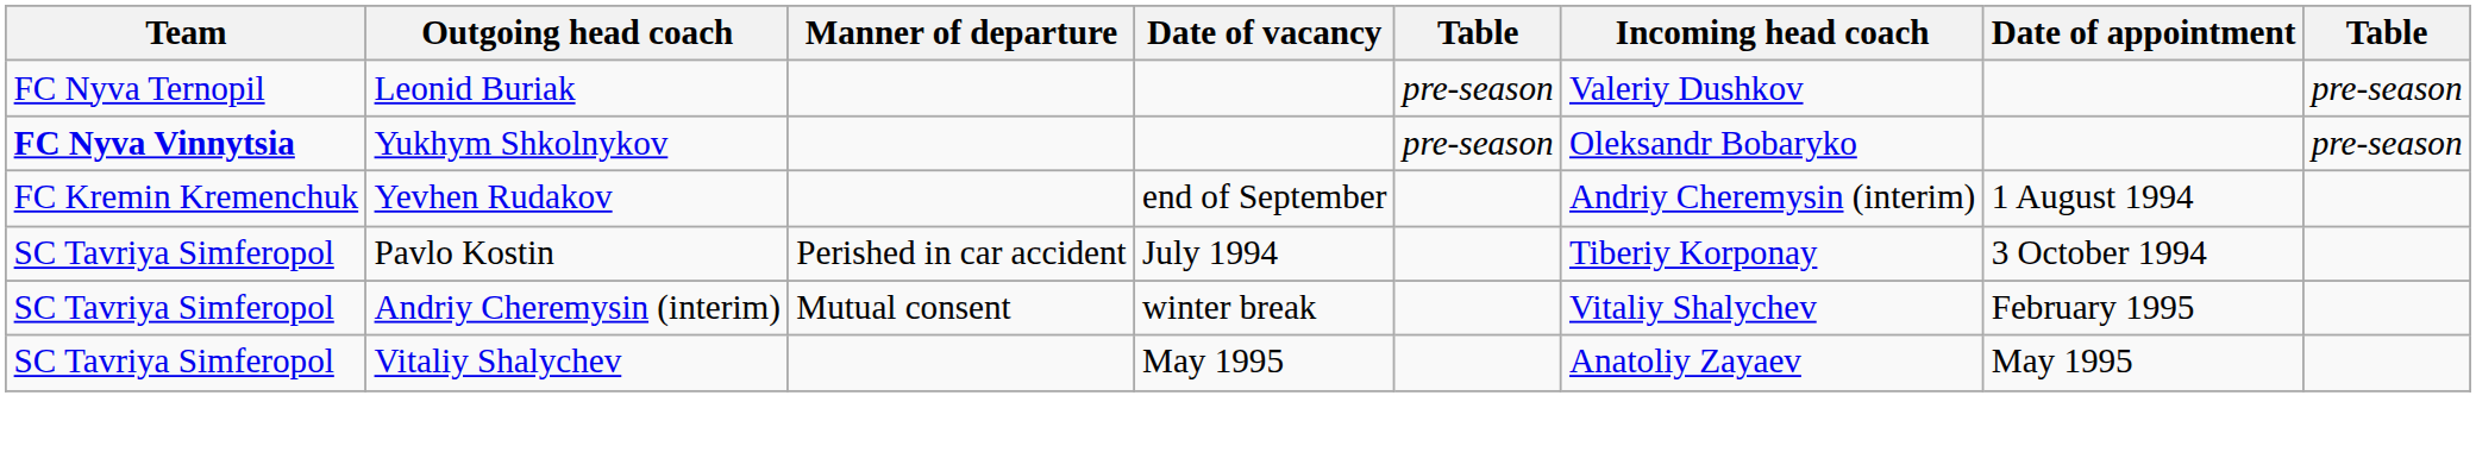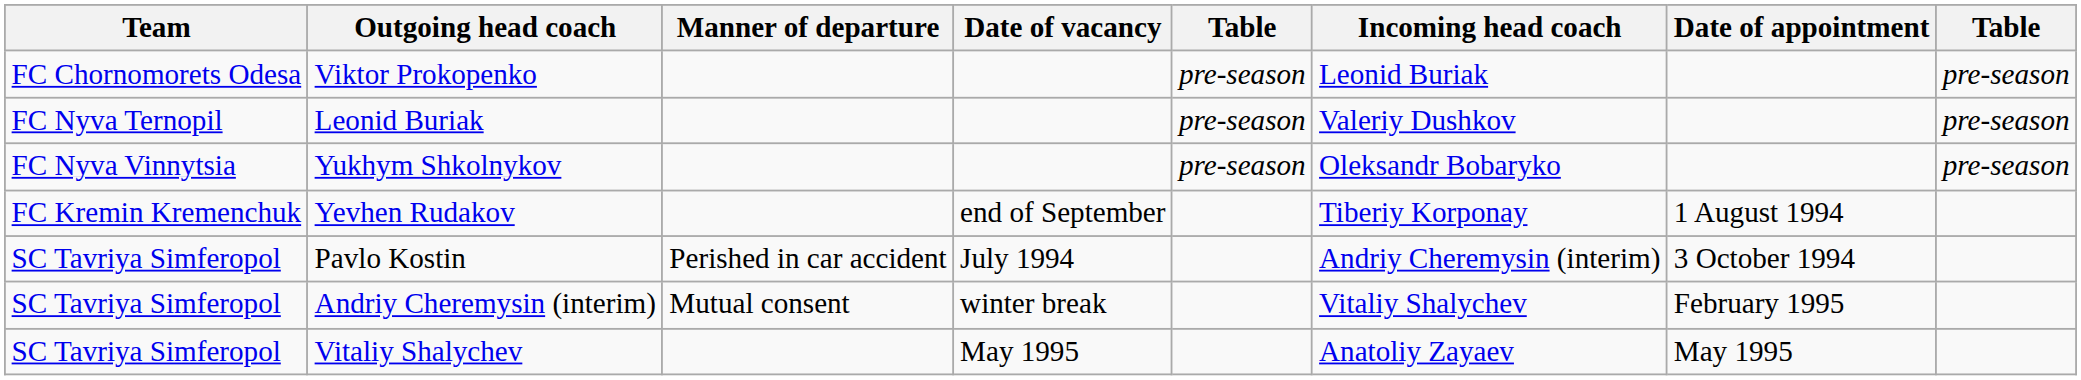 <table class="wikitable sortable">
 <tr>
 <th>Team</th>
 <th>Outgoing head coach</th>
 <th>Manner of departure</th>
 <th>Date of vacancy</th>
 <th>Table</th>
 <th>Incoming head coach</th>
 <th>Date of appointment</th>
 <th>Table</th>
 </tr>
 <tr>
+<td><a href='#'>FC Chornomorets Odesa</a></td>
+<td> <a href='#'>Viktor Prokopenko</a></td>
+<td></td>
+<td></td>
+<td><em>pre-season</em></td>
+<td> <a href='#'>Leonid Buriak</a></td>
+<td></td>
+<td><em>pre-season</em></td>
+</tr>
+<tr>
 <td><a href='#'>FC Nyva Ternopil</a></td>
 <td> <a href='#'>Leonid Buriak</a></td>
 <td></td>
 <td></td>
 <td><em>pre-season</em></td>
 <td> <a href='#'>Valeriy Dushkov</a></td>
 <td></td>
 <td><em>pre-season</em></td>
 </tr>
 <tr>
-<td><strong><a href='#'>FC Nyva Vinnytsia</a></strong></td>
+<td><a href='#'>FC Nyva Vinnytsia</a></td>
 <td> <a href='#'>Yukhym Shkolnykov</a></td>
 <td></td>
 <td></td>
 <td><em>pre-season</em></td>
 <td> <a href='#'>Oleksandr Bobaryko</a></td>
 <td></td>
 <td><em>pre-season</em></td>
 </tr>
 <tr>
 <td><a href='#'>FC Kremin Kremenchuk</a></td>
 <td> <a href='#'>Yevhen Rudakov</a></td>
 <td></td>
 <td>end of September</td>
 <td></td>
-<td> <a href='#'>Andriy Cheremysin</a> (interim)</td>
+<td> <a href='#'>Tiberiy Korponay</a></td>
 <td>1 August 1994</td>
 <td></td>
 </tr>
 <tr>
 <td><a href='#'>SC Tavriya Simferopol</a></td>
 <td> Pavlo Kostin</td>
 <td>Perished in car accident</td>
 <td>July 1994</td>
 <td></td>
-<td> <a href='#'>Tiberiy Korponay</a></td>
+<td> <a href='#'>Andriy Cheremysin</a> (interim)</td>
 <td>3 October 1994</td>
 <td></td>
 </tr>
 <tr>
 <td><a href='#'>SC Tavriya Simferopol</a></td>
 <td> <a href='#'>Andriy Cheremysin</a> (interim)</td>
 <td>Mutual consent</td>
 <td>winter break</td>
 <td></td>
 <td> <a href='#'>Vitaliy Shalychev</a></td>
 <td>February 1995</td>
 <td></td>
 </tr>
 <tr>
 <td><a href='#'>SC Tavriya Simferopol</a></td>
 <td> <a href='#'>Vitaliy Shalychev</a></td>
 <td></td>
 <td>May 1995</td>
 <td></td>
 <td> <a href='#'>Anatoliy Zayaev</a></td>
 <td>May 1995</td>
 <td></td>
 </tr>
 </table>
